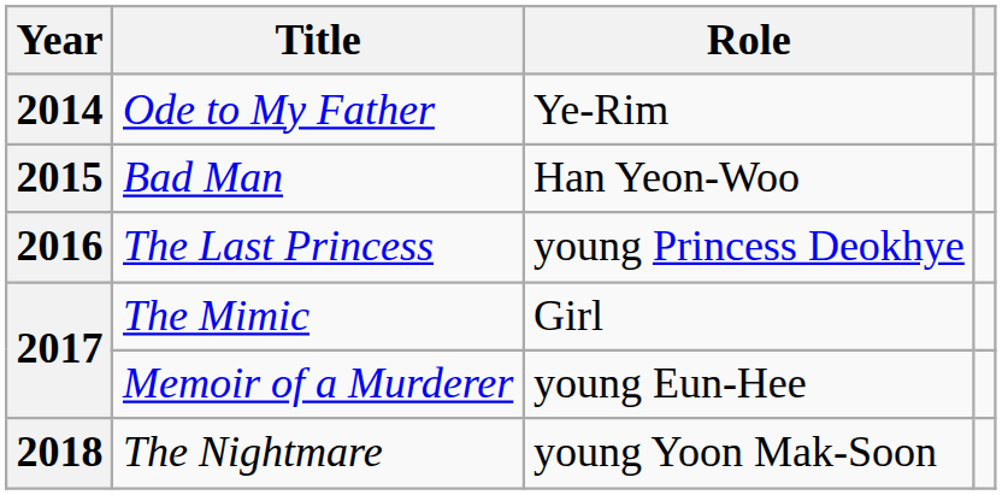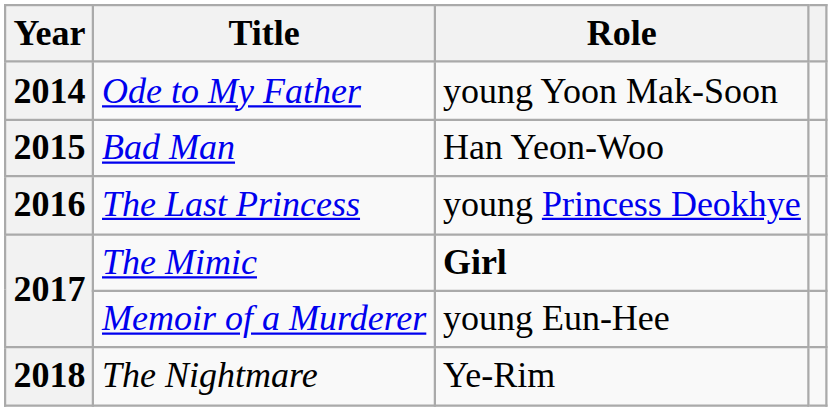 <table class="wikitable plainrowheaders sortable">
 <tr>
 <th scope="col">Year</th>
 <th scope="col">Title</th>
 <th scope="col">Role</th>
 <th scope="col" class="unsortable"></th>
 </tr>
 <tr>
 <th scope="row">2014</th>
 <td><em><a href='#'>Ode to My Father</a></em></td>
-<td>Ye-Rim</td>
+<td>young Yoon Mak-Soon</td>
 <td style="text-align:center"></td>
 </tr>
 <tr>
 <th scope="row">2015</th>
 <td><em><a href='#'>Bad Man</a></em></td>
 <td>Han Yeon-Woo</td>
 <td style="text-align:center"></td>
 </tr>
 <tr>
 <th scope="row">2016</th>
 <td><em><a href='#'>The Last Princess</a></em></td>
 <td>young <a href='#'>Princess Deokhye</a></td>
 <td style="text-align:center"></td>
 </tr>
 <tr>
 <th scope="row" rowspan="2">2017</th>
 <td><em><a href='#'>The Mimic</a></em></td>
-<td>Girl</td>
+<td><strong>Girl</strong></td>
 <td style="text-align:center"></td>
 </tr>
 <tr>
 <td><em><a href='#'>Memoir of a Murderer</a></em></td>
 <td>young Eun-Hee</td>
 <td style="text-align:center"></td>
 </tr>
 <tr>
 <th scope="row">2018</th>
 <td><em>The Nightmare</em></td>
-<td>young Yoon Mak-Soon</td>
+<td>Ye-Rim</td>
 <td style="text-align:center"></td>
 </tr>
 </table>
